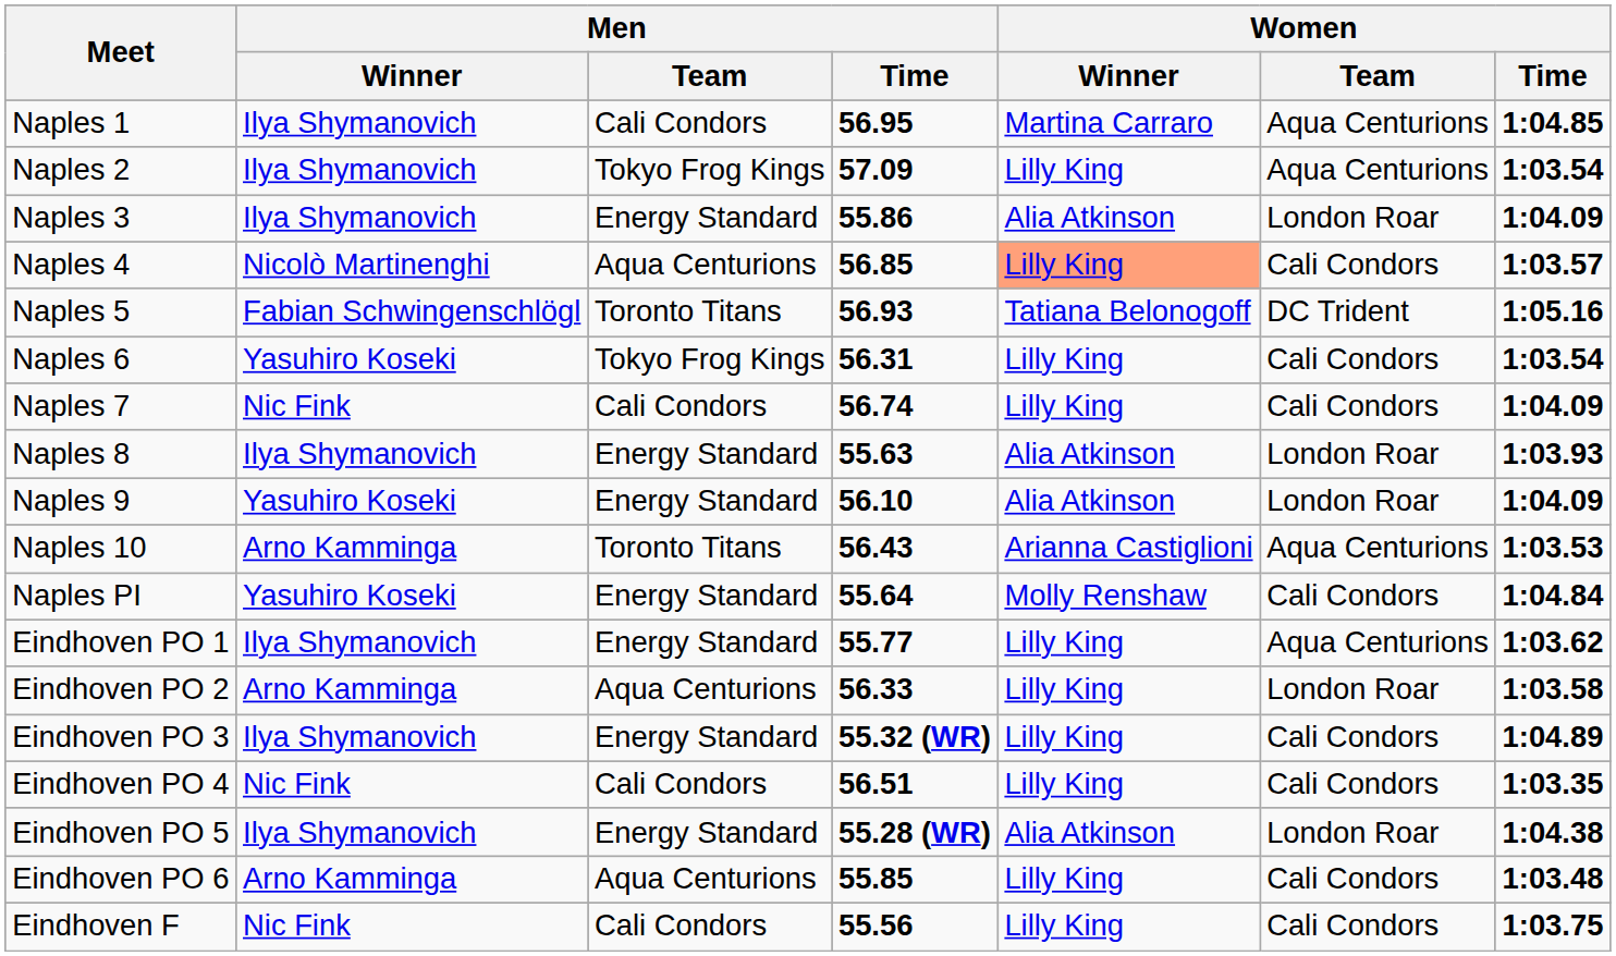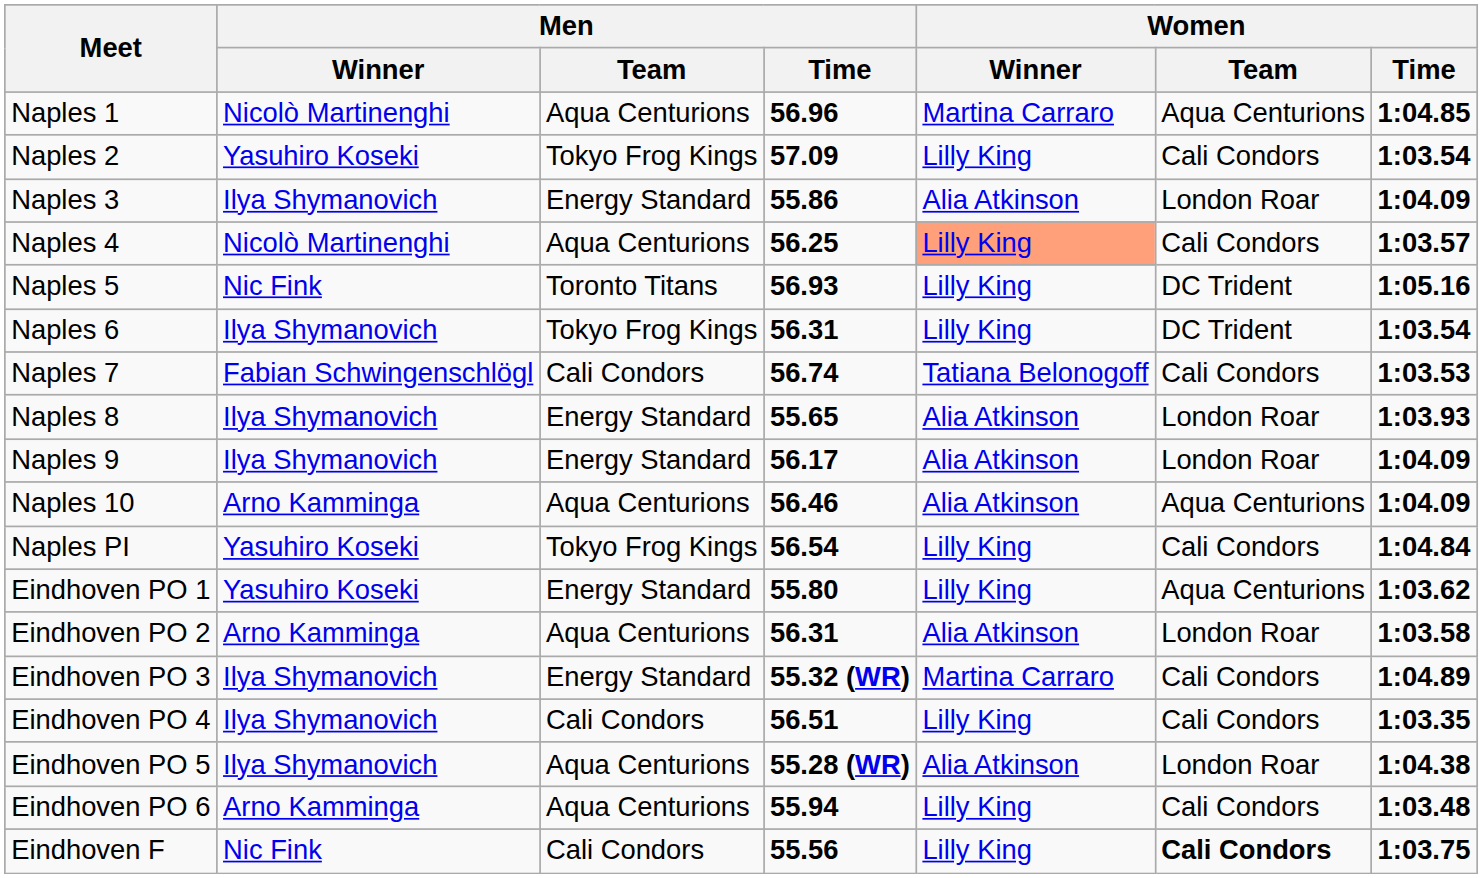 <table class="wikitable">
 <tr>
 <th rowspan="2">Meet</th>
 <th colspan="3">Men</th>
 <th colspan="3">Women</th>
 </tr>
 <tr>
 <th>Winner</th>
 <th>Team</th>
 <th>Time</th>
 <th>Winner</th>
 <th>Team</th>
 <th>Time</th>
 </tr>
 <tr>
 <td>Naples 1</td>
-<td> <a href='#'>Ilya Shymanovich</a></td>
-<td> Cali Condors</td>
-<td><strong>56.95 </strong></td>
+<td> <a href='#'>Nicolò Martinenghi</a></td>
+<td> Aqua Centurions</td>
+<td><strong>56.96 </strong></td>
 <td> <a href='#'>Martina Carraro</a></td>
 <td> Aqua Centurions</td>
 <td><strong> 1:04.85 </strong></td>
 </tr>
 <tr>
 <td>Naples 2</td>
-<td> <a href='#'>Ilya Shymanovich</a></td>
+<td> <a href='#'>Yasuhiro Koseki</a></td>
 <td> Tokyo Frog Kings</td>
 <td><strong>57.09 </strong></td>
 <td> <a href='#'>Lilly King</a></td>
-<td> Aqua Centurions</td>
+<td> Cali Condors</td>
 <td><strong> 1:03.54 </strong></td>
 </tr>
 <tr>
 <td>Naples 3</td>
 <td> <a href='#'>Ilya Shymanovich</a></td>
 <td> Energy Standard</td>
 <td><strong>55.86 </strong></td>
 <td> <a href='#'>Alia Atkinson</a></td>
 <td> London Roar</td>
 <td><strong> 1:04.09 </strong></td>
 </tr>
 <tr>
 <td>Naples 4</td>
 <td> <a href='#'>Nicolò Martinenghi</a></td>
 <td> Aqua Centurions</td>
-<td><strong>56.85 </strong></td>
+<td><strong>56.25 </strong></td>
 <td style="background: lightsalmon;"> <a href='#'>Lilly King</a></td>
 <td> Cali Condors</td>
 <td><strong> 1:03.57 </strong></td>
 </tr>
 <tr>
 <td>Naples 5</td>
-<td> <a href='#'>Fabian Schwingenschlögl</a></td>
+<td> <a href='#'>Nic Fink</a></td>
 <td> Toronto Titans</td>
 <td><strong>56.93 </strong></td>
-<td> <a href='#'>Tatiana Belonogoff</a></td>
+<td> <a href='#'>Lilly King</a></td>
 <td> DC Trident</td>
 <td><strong> 1:05.16 </strong></td>
 </tr>
 <tr>
 <td>Naples 6</td>
-<td> <a href='#'>Yasuhiro Koseki</a></td>
+<td> <a href='#'>Ilya Shymanovich</a></td>
 <td> Tokyo Frog Kings</td>
 <td><strong>56.31 </strong></td>
 <td> <a href='#'>Lilly King</a></td>
-<td> Cali Condors</td>
+<td> DC Trident</td>
 <td><strong> 1:03.54 </strong></td>
 </tr>
 <tr>
 <td>Naples 7</td>
-<td> <a href='#'>Nic Fink</a></td>
+<td> <a href='#'>Fabian Schwingenschlögl</a></td>
 <td> Cali Condors</td>
 <td><strong>56.74</strong></td>
-<td> <a href='#'>Lilly King</a></td>
+<td> <a href='#'>Tatiana Belonogoff</a></td>
 <td> Cali Condors</td>
-<td><strong> 1:04.09 </strong></td>
+<td><strong> 1:03.53 </strong></td>
 </tr>
 <tr>
 <td>Naples 8</td>
 <td> <a href='#'>Ilya Shymanovich</a></td>
 <td> Energy Standard</td>
-<td><strong>55.63 </strong></td>
+<td><strong>55.65 </strong></td>
 <td> <a href='#'>Alia Atkinson</a></td>
 <td> London Roar</td>
 <td><strong> 1:03.93 </strong></td>
 </tr>
 <tr>
 <td>Naples 9</td>
-<td> <a href='#'>Yasuhiro Koseki</a></td>
+<td> <a href='#'>Ilya Shymanovich</a></td>
 <td> Energy Standard</td>
-<td><strong>56.10 </strong></td>
+<td><strong>56.17 </strong></td>
 <td> <a href='#'>Alia Atkinson</a></td>
 <td> London Roar</td>
 <td><strong> 1:04.09 </strong></td>
 </tr>
 <tr>
 <td>Naples 10</td>
 <td> <a href='#'>Arno Kamminga</a></td>
-<td> Toronto Titans</td>
-<td><strong>56.43 </strong></td>
-<td> <a href='#'>Arianna Castiglioni</a></td>
 <td> Aqua Centurions</td>
-<td><strong> 1:03.53 </strong></td>
+<td><strong>56.46 </strong></td>
+<td> <a href='#'>Alia Atkinson</a></td>
+<td> Aqua Centurions</td>
+<td><strong> 1:04.09 </strong></td>
 </tr>
 <tr>
 <td>Naples PI</td>
 <td> <a href='#'>Yasuhiro Koseki</a></td>
-<td> Energy Standard</td>
-<td><strong>55.64 </strong></td>
-<td> <a href='#'>Molly Renshaw</a></td>
+<td> Tokyo Frog Kings</td>
+<td><strong>56.54 </strong></td>
+<td> <a href='#'>Lilly King</a></td>
 <td> Cali Condors</td>
 <td><strong> 1:04.84 </strong></td>
 </tr>
 <tr>
 <td>Eindhoven PO 1</td>
-<td> <a href='#'>Ilya Shymanovich</a></td>
+<td> <a href='#'>Yasuhiro Koseki</a></td>
 <td> Energy Standard</td>
-<td><strong>55.77 </strong></td>
+<td><strong>55.80 </strong></td>
 <td> <a href='#'>Lilly King</a></td>
 <td> Aqua Centurions</td>
 <td><strong> 1:03.62 </strong></td>
 </tr>
 <tr>
 <td>Eindhoven PO 2</td>
 <td> <a href='#'>Arno Kamminga</a></td>
 <td> Aqua Centurions</td>
-<td><strong>56.33 </strong></td>
-<td> <a href='#'>Lilly King</a></td>
+<td><strong>56.31 </strong></td>
+<td> <a href='#'>Alia Atkinson</a></td>
 <td> London Roar</td>
 <td><strong> 1:03.58 </strong></td>
 </tr>
 <tr>
 <td>Eindhoven PO 3</td>
 <td> <a href='#'>Ilya Shymanovich</a></td>
 <td> Energy Standard</td>
 <td><strong>55.32 (<a href='#'>WR</a>) </strong></td>
-<td> <a href='#'>Lilly King</a></td>
+<td> <a href='#'>Martina Carraro</a></td>
 <td> Cali Condors</td>
 <td><strong> 1:04.89 </strong></td>
 </tr>
 <tr>
 <td>Eindhoven PO 4</td>
-<td> <a href='#'>Nic Fink</a></td>
+<td> <a href='#'>Ilya Shymanovich</a></td>
 <td> Cali Condors</td>
 <td><strong>56.51</strong></td>
 <td> <a href='#'>Lilly King</a></td>
 <td> Cali Condors</td>
 <td><strong> 1:03.35 </strong></td>
 </tr>
 <tr>
 <td>Eindhoven PO 5</td>
 <td> <a href='#'>Ilya Shymanovich</a></td>
-<td> Energy Standard</td>
+<td> Aqua Centurions</td>
 <td><strong>55.28 (<a href='#'>WR</a>) </strong></td>
 <td> <a href='#'>Alia Atkinson</a></td>
 <td> London Roar</td>
 <td><strong> 1:04.38 </strong></td>
 </tr>
 <tr>
 <td>Eindhoven PO 6</td>
 <td> <a href='#'>Arno Kamminga</a></td>
 <td> Aqua Centurions</td>
-<td><strong>55.85 </strong></td>
+<td><strong>55.94 </strong></td>
 <td> <a href='#'>Lilly King</a></td>
 <td> Cali Condors</td>
 <td><strong> 1:03.48 </strong></td>
 </tr>
 <tr>
 <td>Eindhoven F</td>
 <td> <a href='#'>Nic Fink</a></td>
 <td> Cali Condors</td>
 <td><strong>55.56 </strong></td>
 <td> <a href='#'>Lilly King</a></td>
-<td> Cali Condors</td>
+<td><strong> Cali Condors</strong></td>
 <td><strong> 1:03.75 </strong></td>
 </tr>
 </table>
